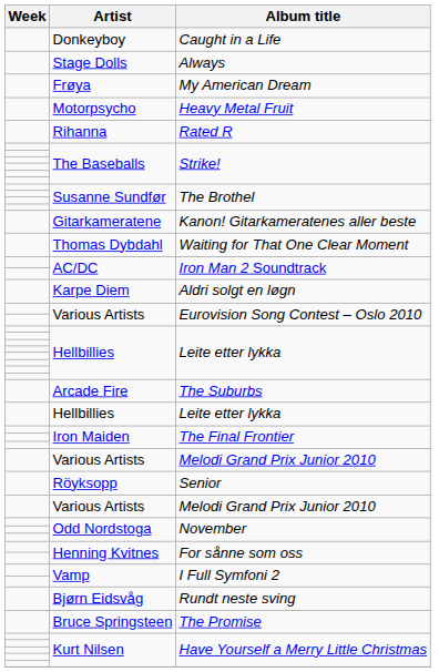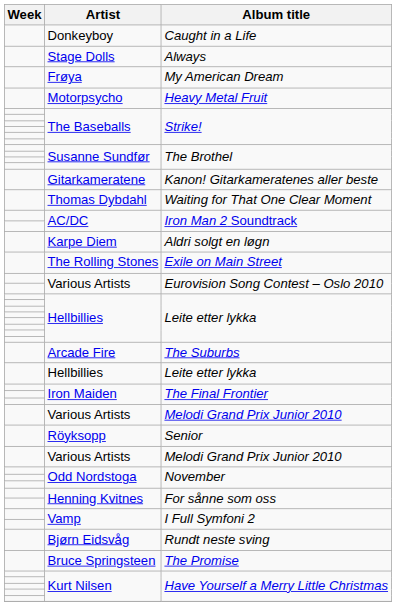 <table class="wikitable">
 <tr>
 <th>Week</th>
 <th>Artist</th>
 <th>Album title</th>
 </tr>
 <tr>
 <td></td>
 <td>Donkeyboy</td>
 <td><em>Caught in a Life</em></td>
 </tr>
 <tr>
 <td></td>
 <td><a href='#'>Stage Dolls</a></td>
 <td><em>Always</em></td>
 </tr>
 <tr>
 <td></td>
 <td><a href='#'>Frøya</a></td>
 <td><em>My American Dream</em></td>
 </tr>
 <tr>
 <td></td>
 <td><a href='#'>Motorpsycho</a></td>
 <td><em><a href='#'>Heavy Metal Fruit</a></em></td>
-</tr>
-<tr>
-<td></td>
-<td><a href='#'>Rihanna</a></td>
-<td><em><a href='#'>Rated R</a></em></td>
 </tr>
 <tr>
 <td></td>
 <td rowspan=6><a href='#'>The Baseballs</a></td>
 <td rowspan=6><em><a href='#'>Strike!</a></em></td>
 </tr>
 <tr>
 <td></td>
 </tr>
 <tr>
 <td></td>
 </tr>
 <tr>
 <td></td>
 </tr>
 <tr>
 <td></td>
 </tr>
 <tr>
 <td></td>
 </tr>
 <tr>
 <td></td>
 <td rowspan=4><a href='#'>Susanne Sundfør</a></td>
 <td rowspan=4><em>The Brothel</em></td>
 </tr>
 <tr>
 <td></td>
 </tr>
 <tr>
 <td></td>
 </tr>
 <tr>
 <td></td>
 </tr>
 <tr>
 <td></td>
 <td><a href='#'>Gitarkameratene</a></td>
 <td><em>Kanon! Gitarkameratenes aller beste</em></td>
 </tr>
 <tr>
 <td></td>
 <td><a href='#'>Thomas Dybdahl</a></td>
 <td><em>Waiting for That One Clear Moment</em></td>
 </tr>
 <tr>
 <td></td>
 <td rowspan=2><a href='#'>AC/DC</a></td>
 <td rowspan=2><a href='#'><em>Iron Man 2</em> Soundtrack</a></td>
 </tr>
 <tr>
 <td></td>
 </tr>
 <tr>
 <td></td>
 <td><a href='#'>Karpe Diem</a></td>
 <td><em>Aldri solgt en løgn</em></td>
+</tr>
+<tr>
+<td></td>
+<td><a href='#'>The Rolling Stones</a></td>
+<td><em><a href='#'>Exile on Main Street</a></em></td>
 </tr>
 <tr>
 <td></td>
 <td rowspan=2>Various Artists</td>
 <td rowspan=2><em>Eurovision Song Contest – Oslo 2010</em></td>
 </tr>
 <tr>
 <td></td>
 </tr>
 <tr>
 <td></td>
 <td rowspan=8><a href='#'>Hellbillies</a></td>
 <td rowspan=8><em>Leite etter lykka</em></td>
 </tr>
 <tr>
 <td></td>
 </tr>
 <tr>
 <td></td>
 </tr>
 <tr>
 <td></td>
 </tr>
 <tr>
 <td></td>
 </tr>
 <tr>
 <td></td>
 </tr>
 <tr>
 <td></td>
 </tr>
 <tr>
 <td></td>
 </tr>
 <tr>
 <td></td>
 <td><a href='#'>Arcade Fire</a></td>
 <td><em><a href='#'>The Suburbs</a></em></td>
 </tr>
 <tr>
 <td></td>
 <td>Hellbillies</td>
 <td><em>Leite etter lykka</em></td>
 </tr>
 <tr>
 <td></td>
 <td rowspan=3><a href='#'>Iron Maiden</a></td>
 <td rowspan=3><em><a href='#'>The Final Frontier</a></em></td>
 </tr>
 <tr>
 <td></td>
 </tr>
 <tr>
 <td></td>
 </tr>
 <tr>
 <td></td>
 <td>Various Artists</td>
 <td><em><a href='#'>Melodi Grand Prix Junior 2010</a></em></td>
 </tr>
 <tr>
 <td></td>
 <td><a href='#'>Röyksopp</a></td>
 <td><em>Senior</em></td>
 </tr>
 <tr>
 <td></td>
 <td>Various Artists</td>
 <td><em>Melodi Grand Prix Junior 2010</em></td>
 </tr>
 <tr>
 <td></td>
 <td rowspan=3><a href='#'>Odd Nordstoga</a></td>
 <td rowspan=3><em>November</em></td>
 </tr>
 <tr>
 <td></td>
 </tr>
 <tr>
 <td></td>
 </tr>
 <tr>
 <td></td>
 <td rowspan=2><a href='#'>Henning Kvitnes</a></td>
 <td rowspan=2><em>For sånne som oss</em></td>
 </tr>
 <tr>
 <td></td>
 </tr>
 <tr>
 <td></td>
 <td rowspan=2><a href='#'>Vamp</a></td>
 <td rowspan=2><em>I Full Symfoni 2</em></td>
 </tr>
 <tr>
 <td></td>
 </tr>
 <tr>
 <td></td>
 <td><a href='#'>Bjørn Eidsvåg</a></td>
 <td><em>Rundt neste sving</em></td>
 </tr>
 <tr>
 <td></td>
 <td><a href='#'>Bruce Springsteen</a></td>
 <td><em><a href='#'>The Promise</a></em></td>
 </tr>
 <tr>
 <td></td>
 <td rowspan=5><a href='#'>Kurt Nilsen</a></td>
 <td rowspan=5><em><a href='#'>Have Yourself a Merry Little Christmas</a></em></td>
 </tr>
 <tr>
 <td></td>
 </tr>
 <tr>
 <td></td>
 </tr>
 <tr>
 <td></td>
 </tr>
 <tr>
 <td></td>
 </tr>
 <tr>
 </tr>
 </table>
